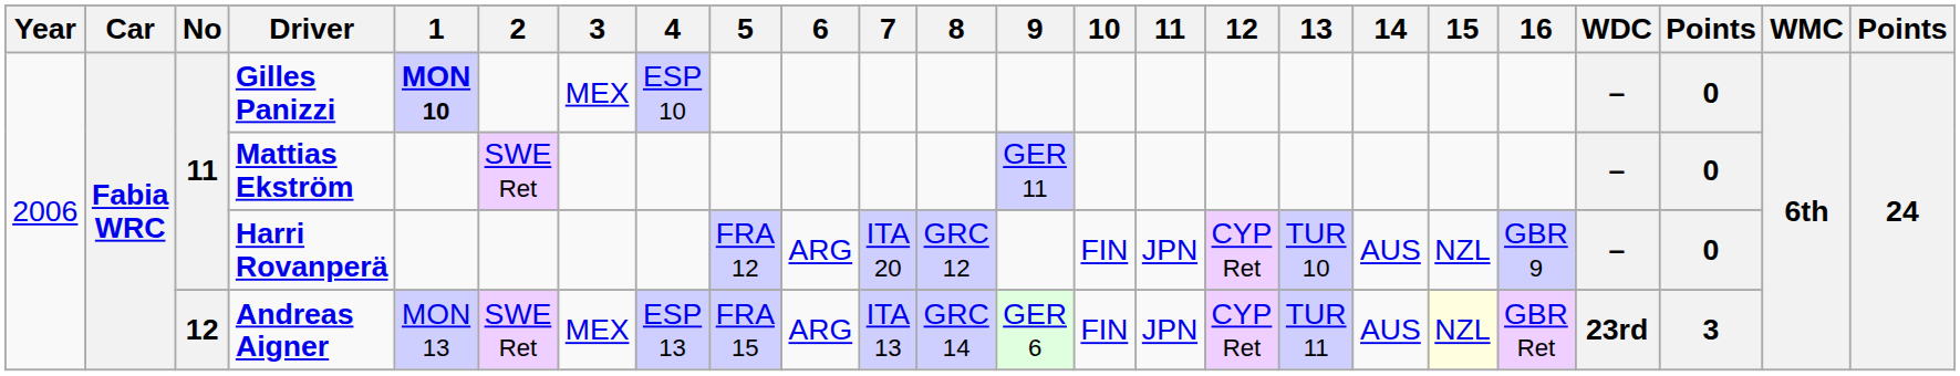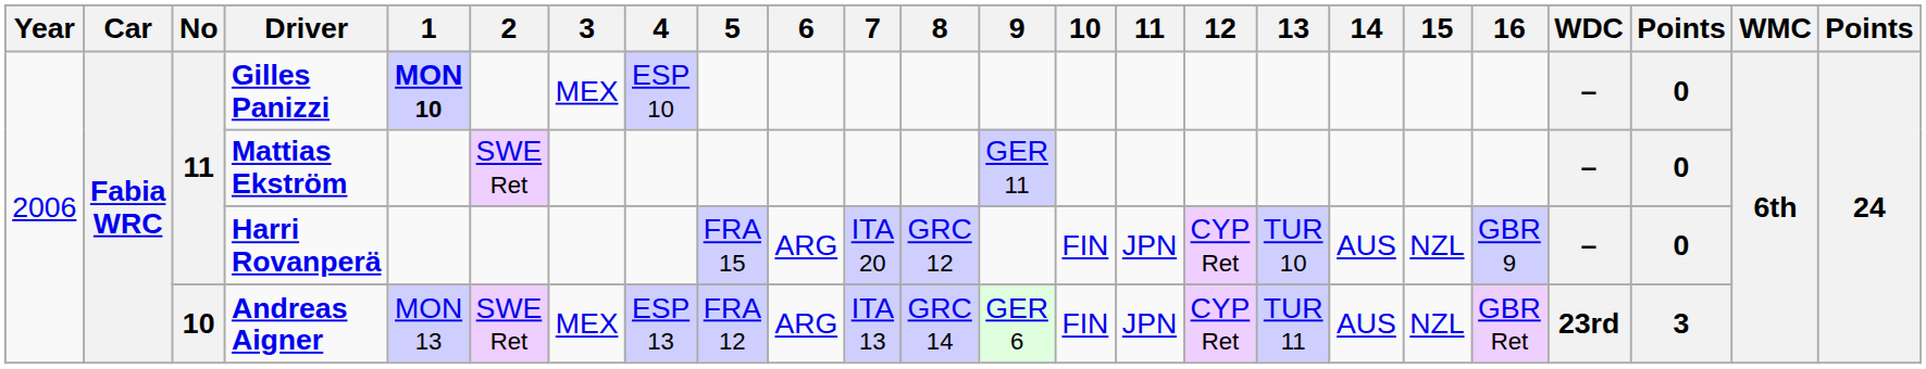 <table class="wikitable" style="text-align:center; font-size:90%">
 <tr>
 <th>Year</th>
 <th>Car</th>
 <th>No</th>
 <th>Driver</th>
 <th>1</th>
 <th>2</th>
 <th>3</th>
 <th>4</th>
 <th>5</th>
 <th>6</th>
 <th>7</th>
 <th>8</th>
 <th>9</th>
 <th>10</th>
 <th>11</th>
 <th>12</th>
 <th>13</th>
 <th>14</th>
 <th>15</th>
 <th>16</th>
 <th>WDC</th>
 <th>Points</th>
 <th>WMC</th>
 <th>Points</th>
 </tr>
 <tr>
 <td rowspan="4"><a href='#'>2006</a></td>
 <th rowspan="4"><a href='#'>Fabia WRC</a></th>
 <th rowspan="3">11</th>
 <td align="left"> <strong><a href='#'>Gilles Panizzi</a></strong></td>
 <td style="background:#CFCFFF;"><strong><a href='#'>MON</a><br><small>10</small></strong></td>
 <td></td>
 <td><a href='#'>MEX</a></td>
 <td style="background:#CFCFFF;"><a href='#'>ESP</a><br><small>10</small></td>
 <td></td>
 <td></td>
 <td></td>
 <td></td>
 <td></td>
 <td></td>
 <td></td>
 <td></td>
 <td></td>
 <td></td>
 <td></td>
 <td></td>
 <th>–</th>
 <th>0</th>
 <th rowspan="4">6th</th>
 <th rowspan="4">24</th>
 </tr>
 <tr>
 <td align="left"> <strong><a href='#'>Mattias Ekström</a></strong></td>
 <td></td>
 <td style="background:#EFCFFF;"><a href='#'>SWE</a><br><small>Ret</small></td>
 <td></td>
 <td></td>
 <td></td>
 <td></td>
 <td></td>
 <td></td>
 <td style="background:#CFCFFF;"><a href='#'>GER</a><br><small>11</small></td>
 <td></td>
 <td></td>
 <td></td>
 <td></td>
 <td></td>
 <td></td>
 <td></td>
 <th>–</th>
 <th>0</th>
 </tr>
 <tr>
 <td align="left"> <strong><a href='#'>Harri Rovanperä</a></strong></td>
 <td></td>
 <td></td>
 <td></td>
 <td></td>
-<td style="background:#CFCFFF;"><a href='#'>FRA</a><br><small>12</small></td>
+<td style="background:#CFCFFF;"><a href='#'>FRA</a><br><small>15</small></td>
 <td><a href='#'>ARG</a></td>
 <td style="background:#CFCFFF;"><a href='#'>ITA</a><br><small>20</small></td>
 <td style="background:#CFCFFF;"><a href='#'>GRC</a><br><small>12</small></td>
 <td></td>
 <td><a href='#'>FIN</a></td>
 <td><a href='#'>JPN</a></td>
 <td style="background:#EFCFFF;"><a href='#'>CYP</a><br><small>Ret</small></td>
 <td style="background:#CFCFFF;"><a href='#'>TUR</a><br><small>10</small></td>
 <td><a href='#'>AUS</a></td>
 <td><a href='#'>NZL</a></td>
 <td style="background:#CFCFFF;"><a href='#'>GBR</a><br><small>9</small></td>
 <th>–</th>
 <th>0</th>
 </tr>
 <tr>
-<th>12</th>
+<th>10</th>
 <td align="left"> <strong><a href='#'>Andreas Aigner</a></strong></td>
 <td style="background:#CFCFFF;"><a href='#'>MON</a><br><small>13</small></td>
 <td style="background:#EFCFFF;"><a href='#'>SWE</a><br><small>Ret</small></td>
 <td><a href='#'>MEX</a></td>
 <td style="background:#CFCFFF;"><a href='#'>ESP</a><br><small>13</small></td>
-<td style="background:#CFCFFF;"><a href='#'>FRA</a><br><small>15</small></td>
+<td style="background:#CFCFFF;"><a href='#'>FRA</a><br><small>12</small></td>
 <td><a href='#'>ARG</a></td>
 <td style="background:#CFCFFF;"><a href='#'>ITA</a><br><small>13</small></td>
 <td style="background:#CFCFFF;"><a href='#'>GRC</a><br><small>14</small></td>
 <td style="background:#DFFFDF;"><a href='#'>GER</a><br><small>6</small></td>
 <td><a href='#'>FIN</a></td>
 <td><a href='#'>JPN</a></td>
 <td style="background:#EFCFFF;"><a href='#'>CYP</a><br><small>Ret</small></td>
 <td style="background:#CFCFFF;"><a href='#'>TUR</a><br><small>11</small></td>
 <td><a href='#'>AUS</a></td>
-<td style="background: lightyellow;"><a href='#'>NZL</a></td>
+<td><a href='#'>NZL</a></td>
 <td style="background:#EFCFFF;"><a href='#'>GBR</a><br><small>Ret</small></td>
 <th>23rd</th>
 <th>3</th>
 </tr>
 </table>
